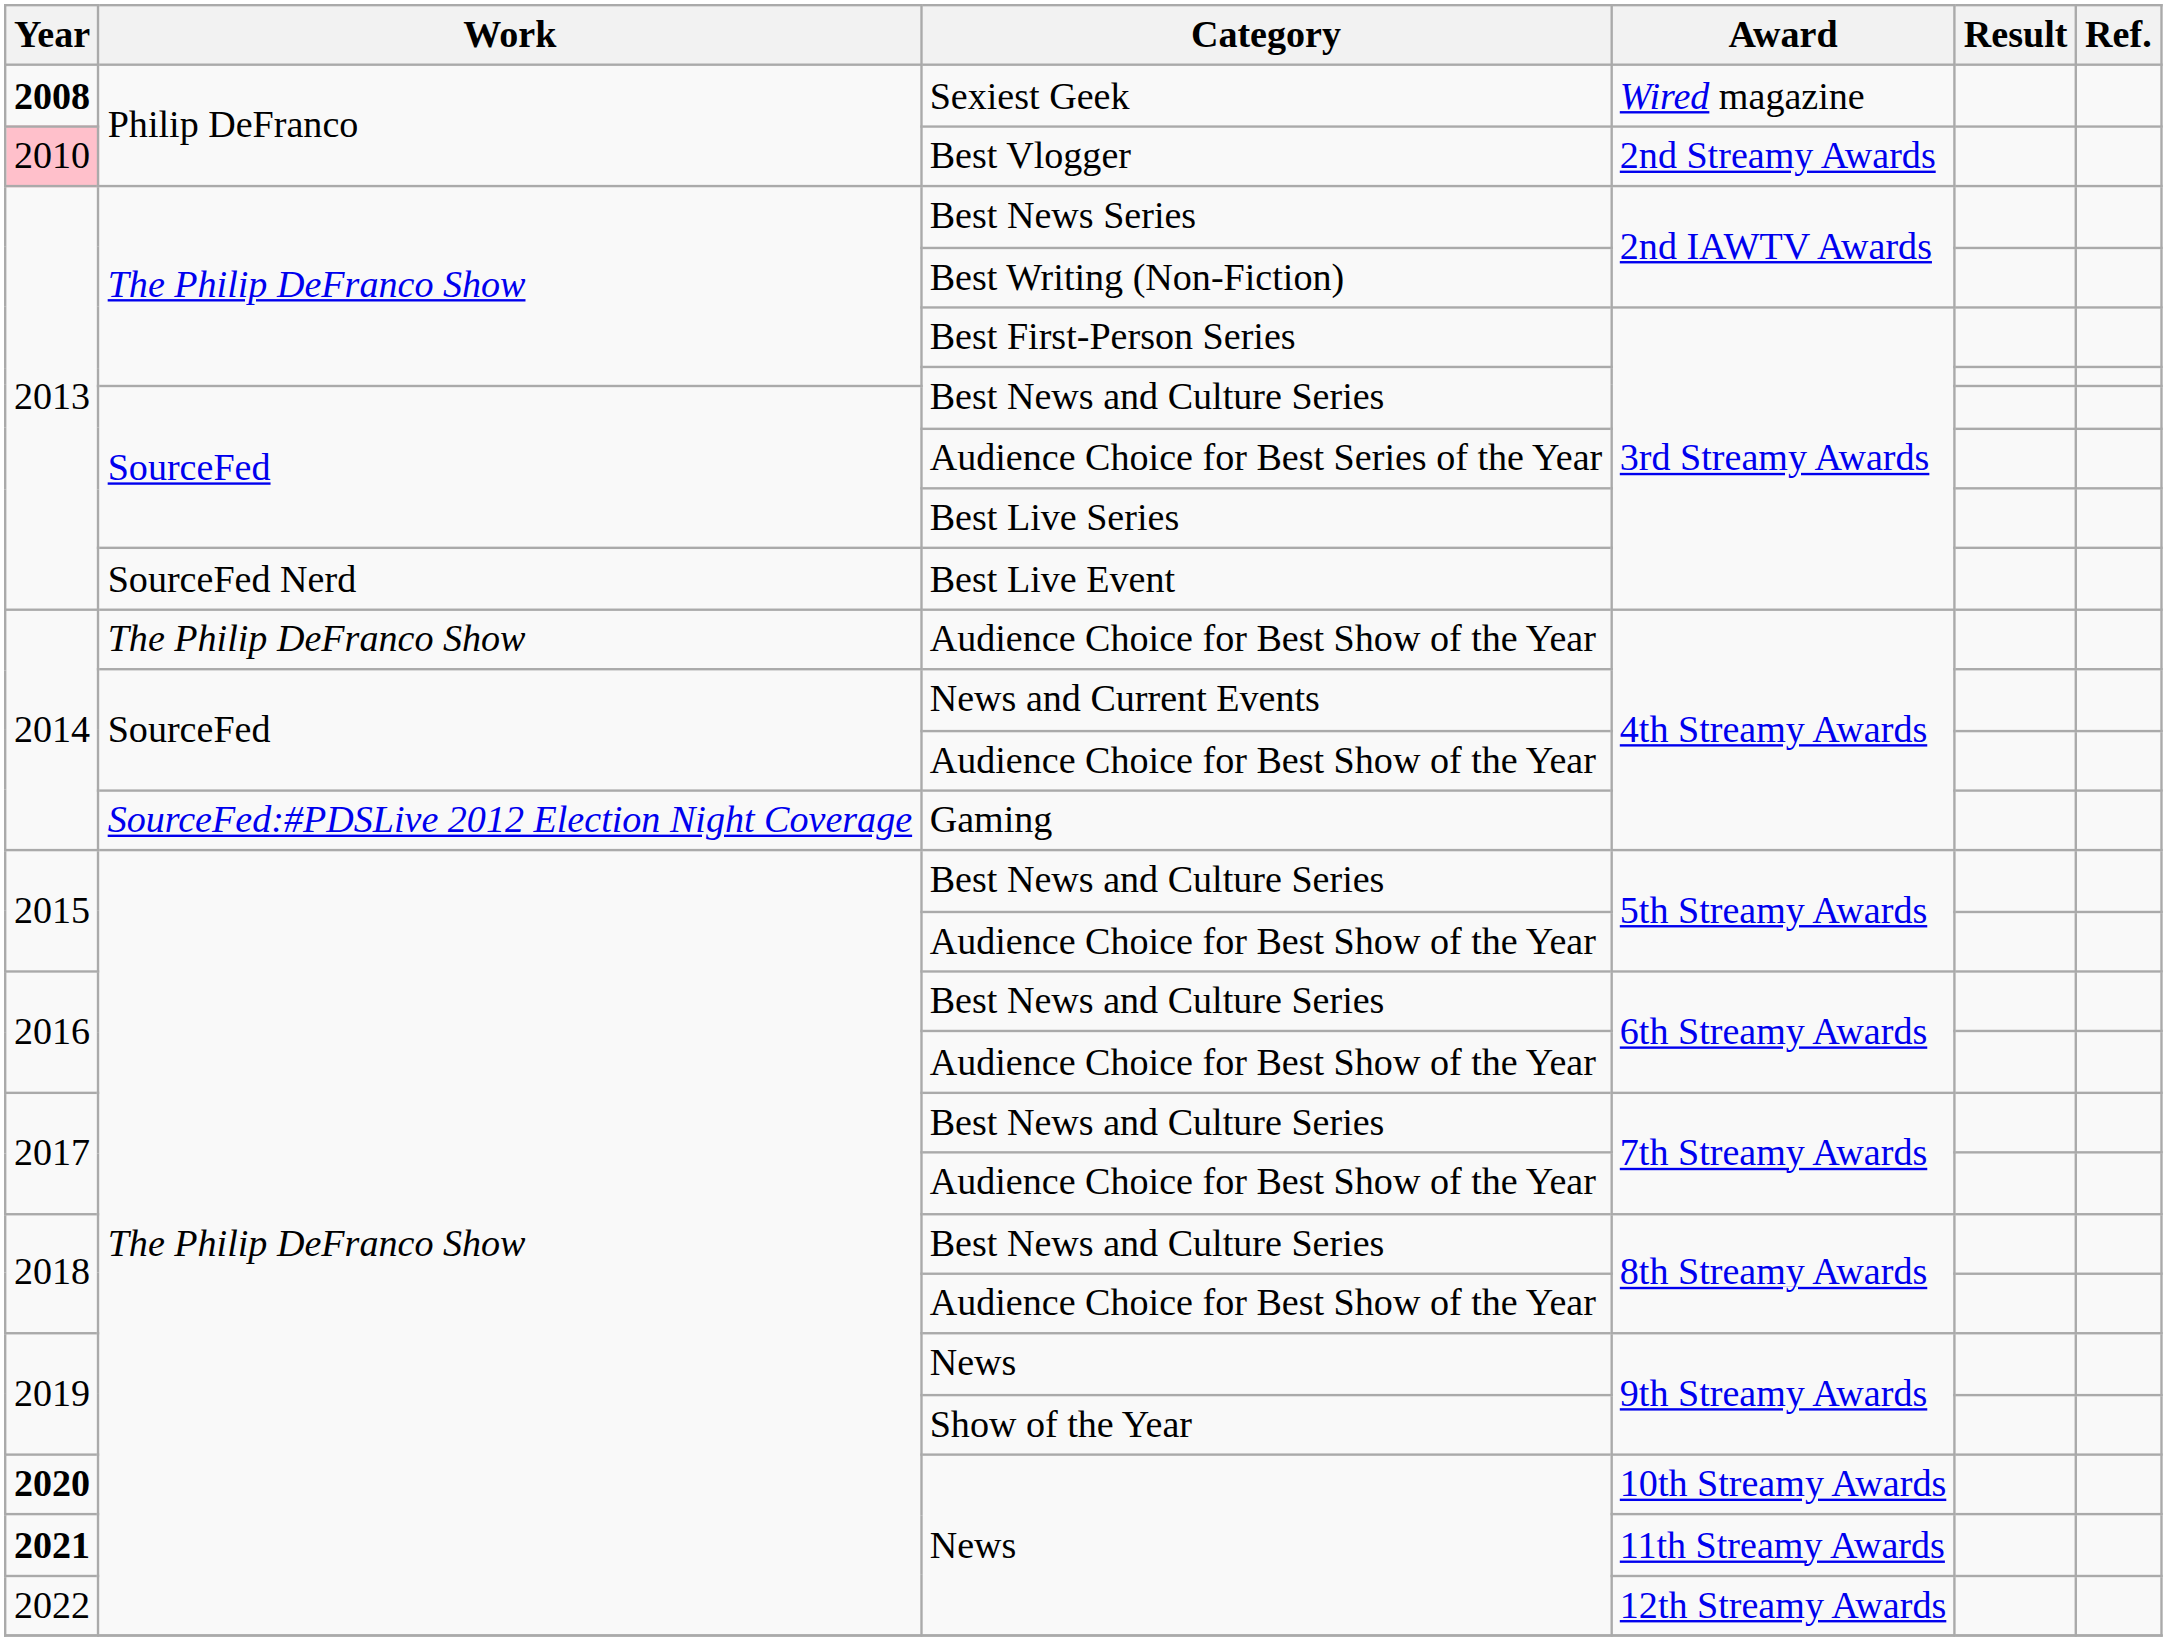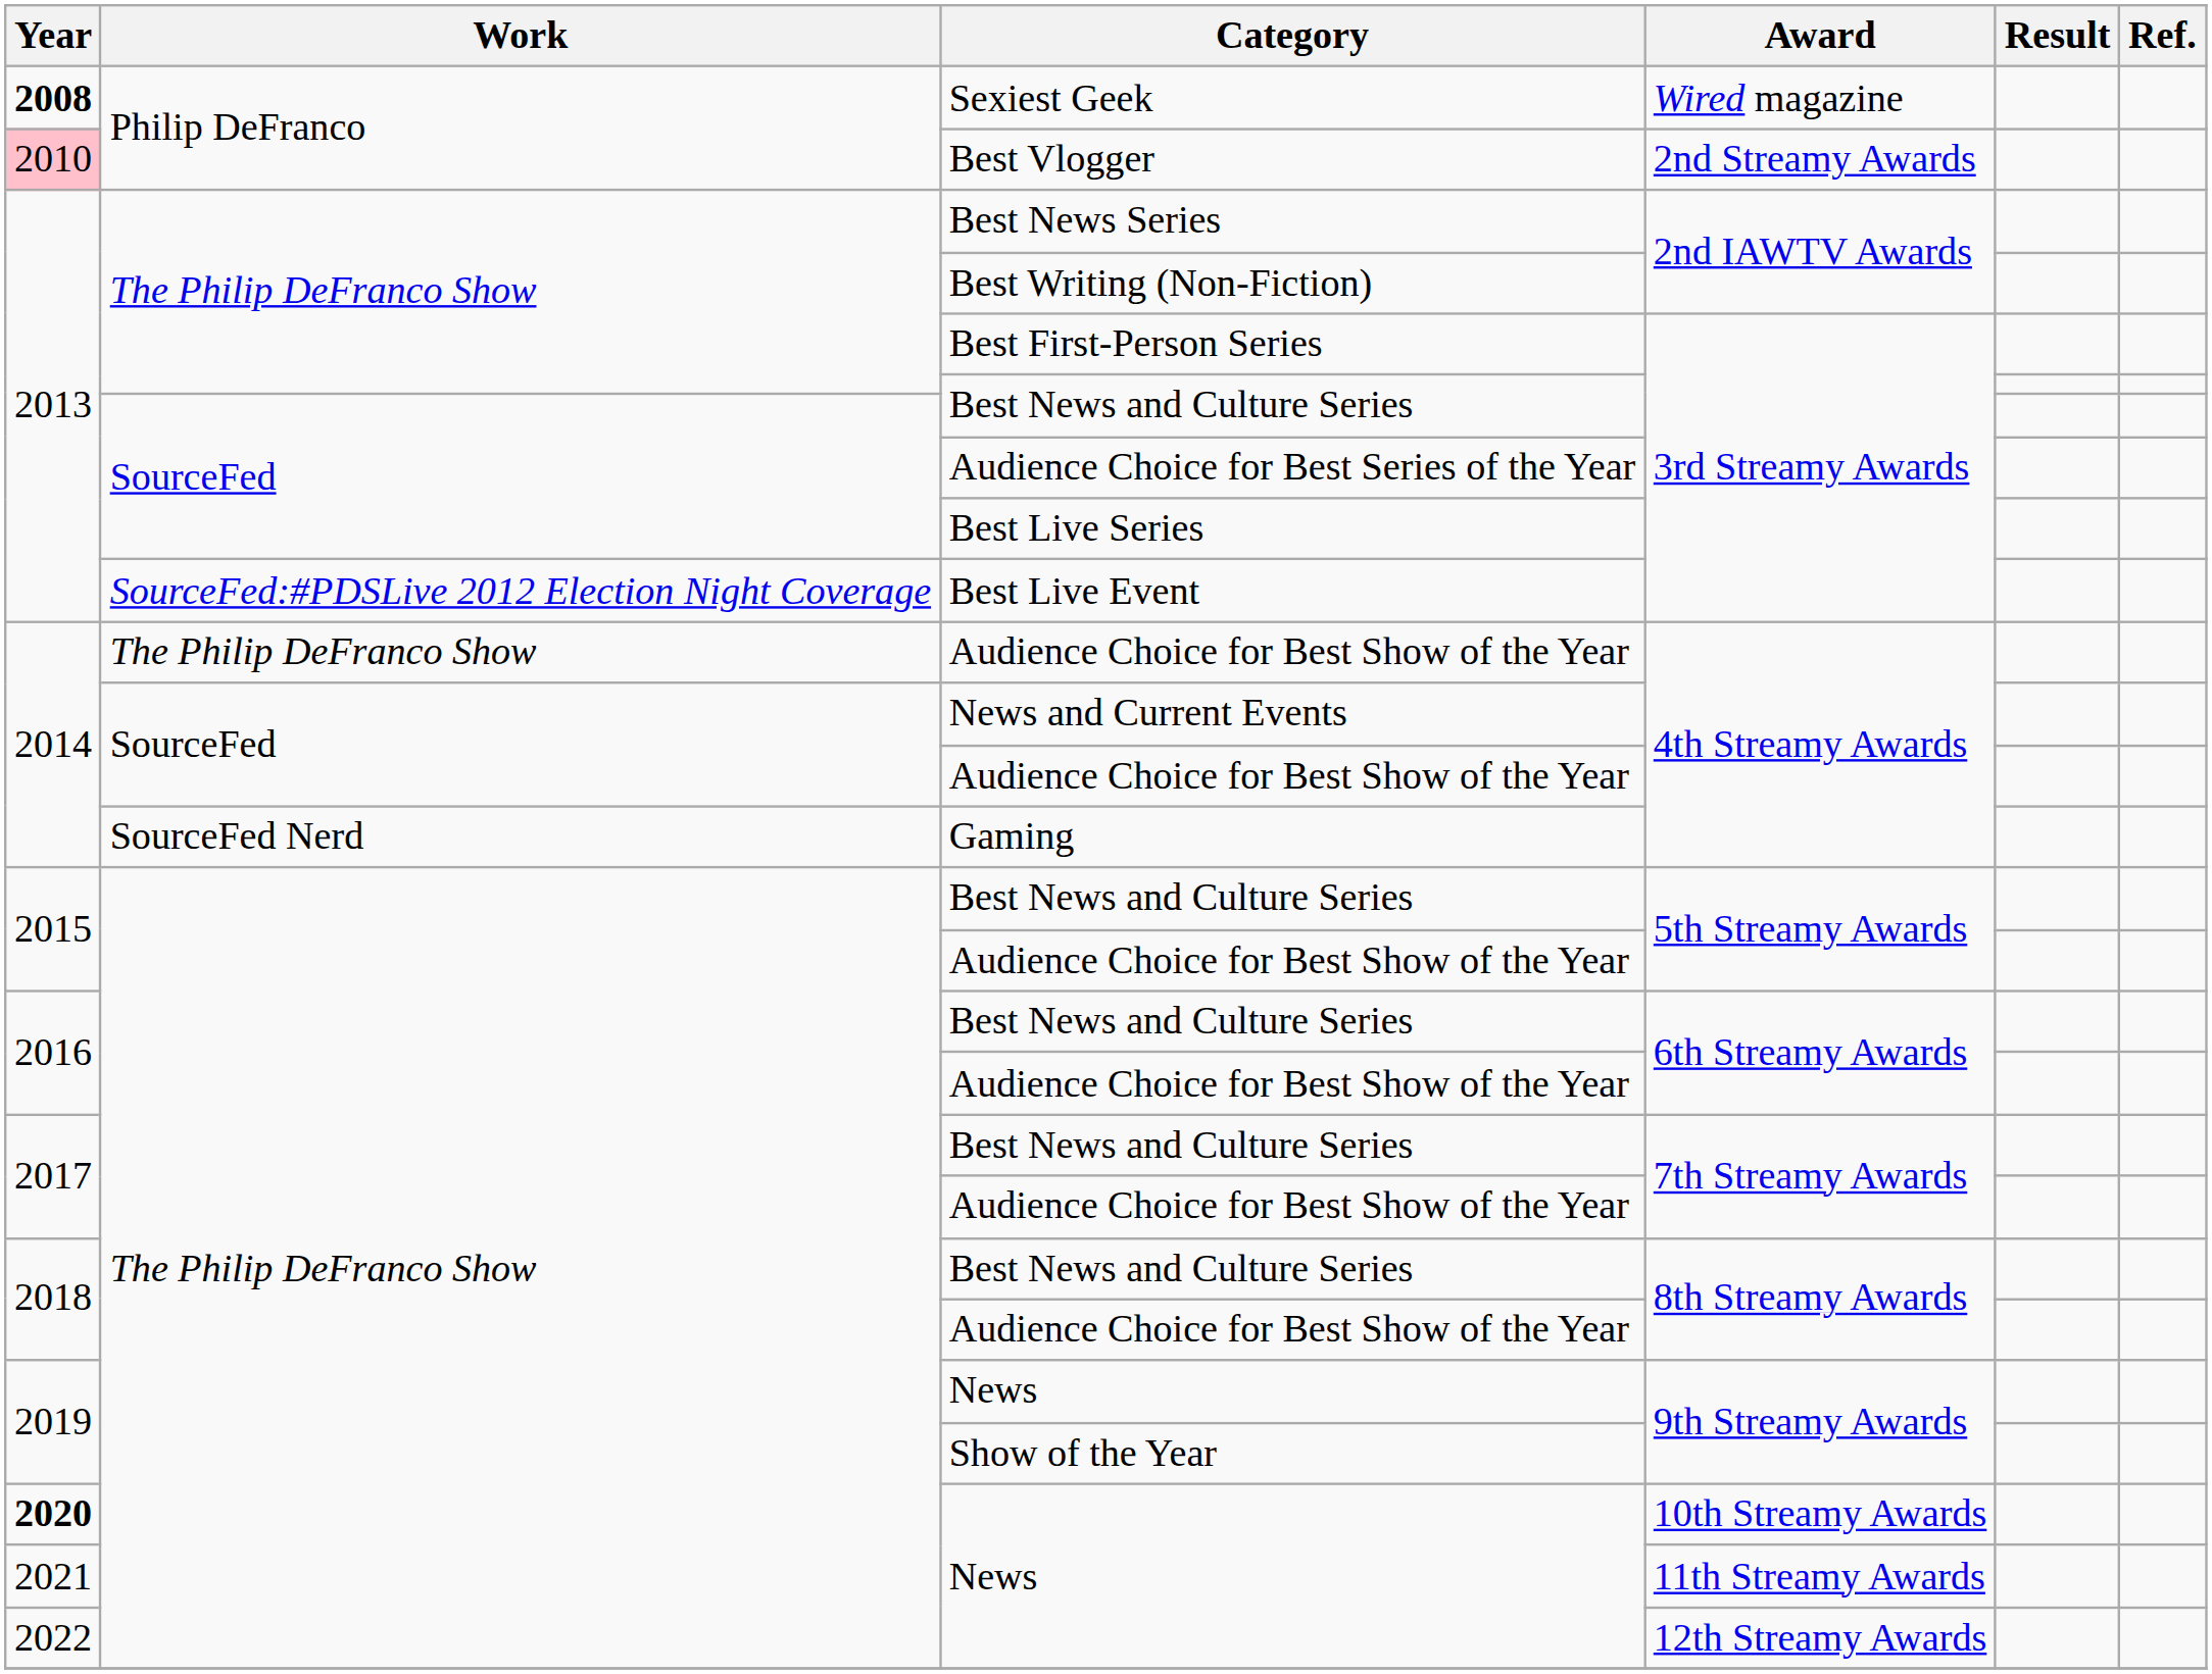 <table class="wikitable">
 <tr>
 <th>Year</th>
 <th>Work</th>
 <th>Category</th>
 <th>Award</th>
 <th>Result</th>
 <th>Ref.</th>
 </tr>
 <tr>
 <td><strong>2008</strong></td>
 <td rowspan="2">Philip DeFranco</td>
 <td>Sexiest Geek</td>
 <td><em><a href='#'>Wired</a></em> magazine</td>
 <td></td>
 <td></td>
 </tr>
 <tr>
 <td style="background: pink;">2010</td>
 <td>Best Vlogger</td>
 <td rowspan="1"><a href='#'>2nd Streamy Awards</a></td>
 <td></td>
 <td></td>
 </tr>
 <tr>
 <td rowspan="8">2013</td>
 <td rowspan="4"><em><a href='#'>The Philip DeFranco Show</a></em></td>
 <td>Best News Series</td>
 <td rowspan="2"><a href='#'>2nd IAWTV Awards</a></td>
 <td></td>
 <td></td>
 </tr>
 <tr>
 <td>Best Writing (Non-Fiction)</td>
 <td></td>
 <td></td>
 </tr>
 <tr>
 <td>Best First-Person Series</td>
 <td rowspan="6"><a href='#'>3rd Streamy Awards</a></td>
 <td></td>
 <td></td>
 </tr>
 <tr>
 <td rowspan="2">Best News and Culture Series</td>
 <td></td>
 <td></td>
 </tr>
 <tr>
 <td rowspan="3"><a href='#'>SourceFed</a></td>
 <td></td>
 <td></td>
 </tr>
 <tr>
 <td>Audience Choice for Best Series of the Year</td>
 <td></td>
 <td></td>
 </tr>
 <tr>
 <td>Best Live Series</td>
 <td></td>
 <td></td>
 </tr>
 <tr>
-<td>SourceFed Nerd</td>
+<td><a href='#'><em>SourceFed:#PDSLive 2012 Election Night Coverage</em></a></td>
 <td>Best Live Event</td>
 <td></td>
 <td></td>
 </tr>
 <tr>
 <td rowspan="4">2014</td>
 <td><em>The Philip DeFranco Show</em></td>
 <td>Audience Choice for Best Show of the Year</td>
 <td rowspan="4"><a href='#'>4th Streamy Awards</a></td>
 <td></td>
 <td></td>
 </tr>
 <tr>
 <td rowspan="2">SourceFed</td>
 <td>News and Current Events</td>
 <td></td>
 <td></td>
 </tr>
 <tr>
 <td>Audience Choice for Best Show of the Year</td>
 <td></td>
 <td></td>
 </tr>
 <tr>
-<td><a href='#'><em>SourceFed:#PDSLive 2012 Election Night Coverage</em></a></td>
+<td>SourceFed Nerd</td>
 <td>Gaming</td>
 <td></td>
 <td></td>
 </tr>
 <tr>
 <td rowspan="2">2015</td>
 <td rowspan="13"><em>The Philip DeFranco Show</em></td>
 <td>Best News and Culture Series</td>
 <td rowspan="2"><a href='#'>5th Streamy Awards</a></td>
 <td></td>
 <td></td>
 </tr>
 <tr>
 <td>Audience Choice for Best Show of the Year</td>
 <td></td>
 <td></td>
 </tr>
 <tr>
 <td rowspan="2">2016</td>
 <td>Best News and Culture Series</td>
 <td rowspan="2"><a href='#'>6th Streamy Awards</a></td>
 <td></td>
 <td></td>
 </tr>
 <tr>
 <td>Audience Choice for Best Show of the Year</td>
 <td></td>
 <td></td>
 </tr>
 <tr>
 <td rowspan="2">2017</td>
 <td>Best News and Culture Series</td>
 <td rowspan="2"><a href='#'>7th Streamy Awards</a></td>
 <td></td>
 <td></td>
 </tr>
 <tr>
 <td>Audience Choice for Best Show of the Year</td>
 <td></td>
 <td></td>
 </tr>
 <tr>
 <td rowspan="2">2018</td>
 <td>Best News and Culture Series</td>
 <td rowspan="2"><a href='#'>8th Streamy Awards</a></td>
 <td></td>
 <td></td>
 </tr>
 <tr>
 <td>Audience Choice for Best Show of the Year</td>
 <td></td>
 <td></td>
 </tr>
 <tr>
 <td rowspan="2">2019</td>
 <td>News</td>
 <td rowspan="2"><a href='#'>9th Streamy Awards</a></td>
 <td></td>
 <td></td>
 </tr>
 <tr>
 <td>Show of the Year</td>
 <td></td>
 <td></td>
 </tr>
 <tr>
 <td><strong>2020</strong></td>
 <td rowspan="3">News</td>
 <td><a href='#'>10th Streamy Awards</a></td>
 <td></td>
 <td></td>
 </tr>
 <tr>
-<td><strong>2021</strong></td>
+<td>2021</td>
 <td><a href='#'>11th Streamy Awards</a></td>
 <td></td>
 <td></td>
 </tr>
 <tr>
 <td>2022</td>
 <td><a href='#'>12th Streamy Awards</a></td>
 <td></td>
 <td></td>
 </tr>
 <tr>
 </tr>
 </table>
